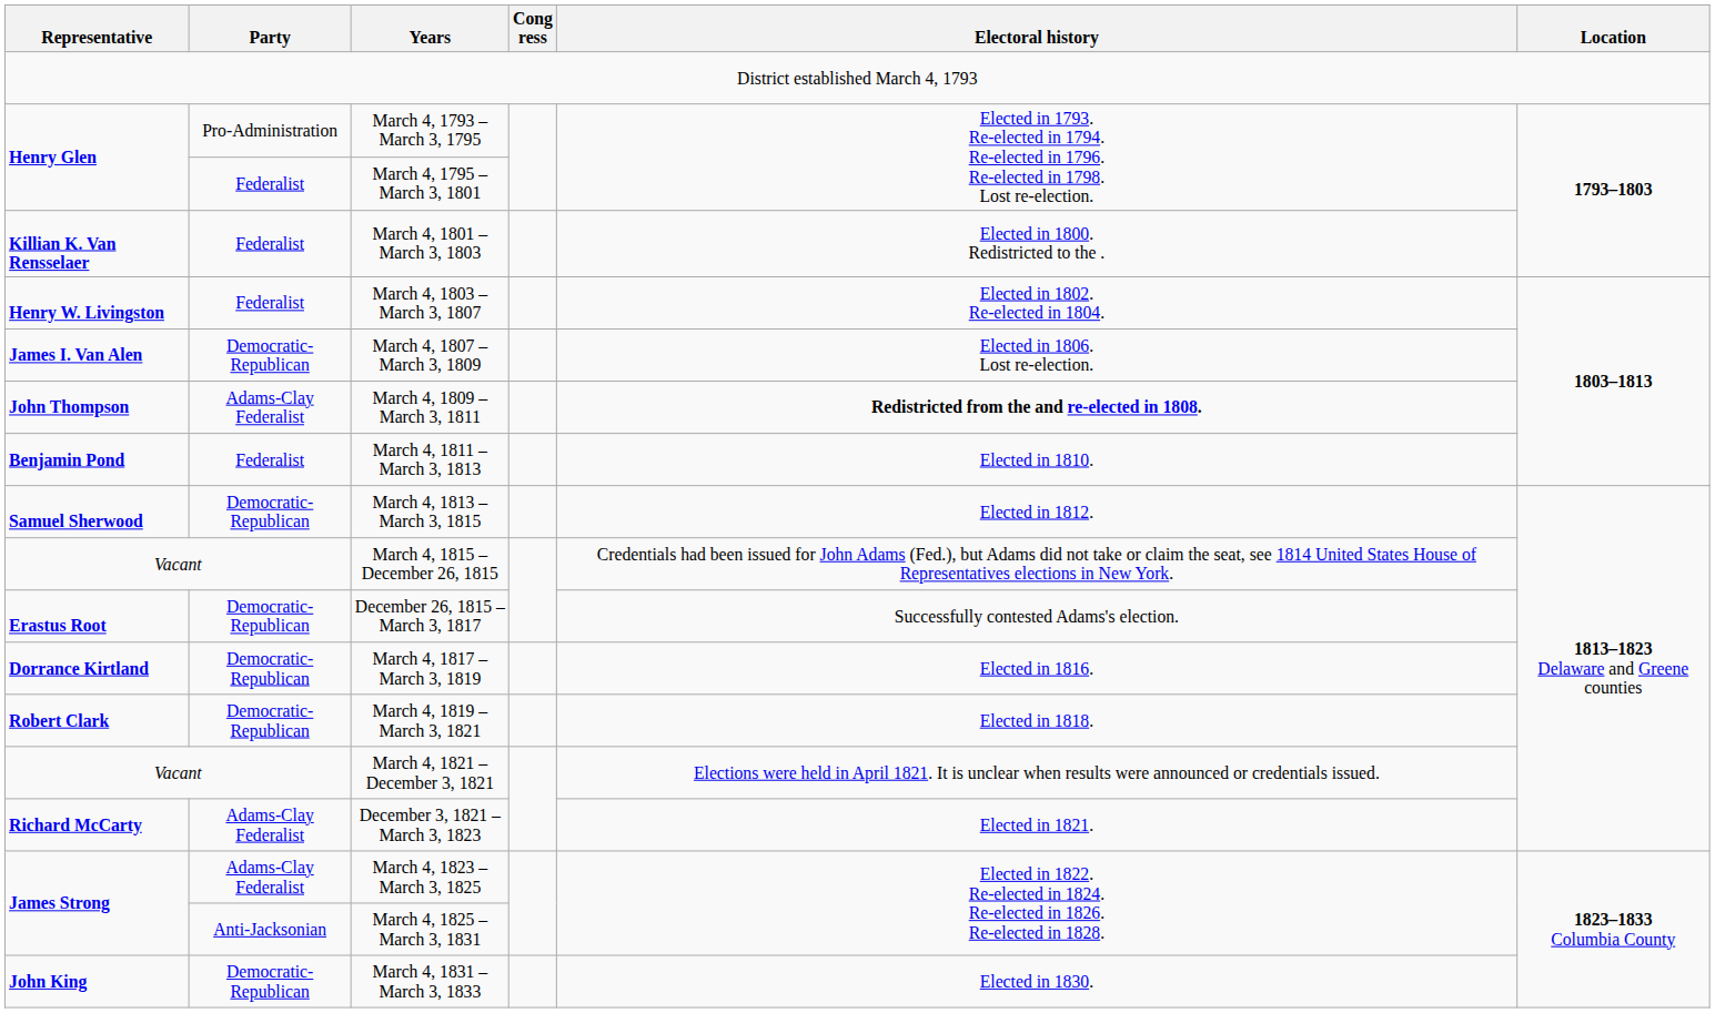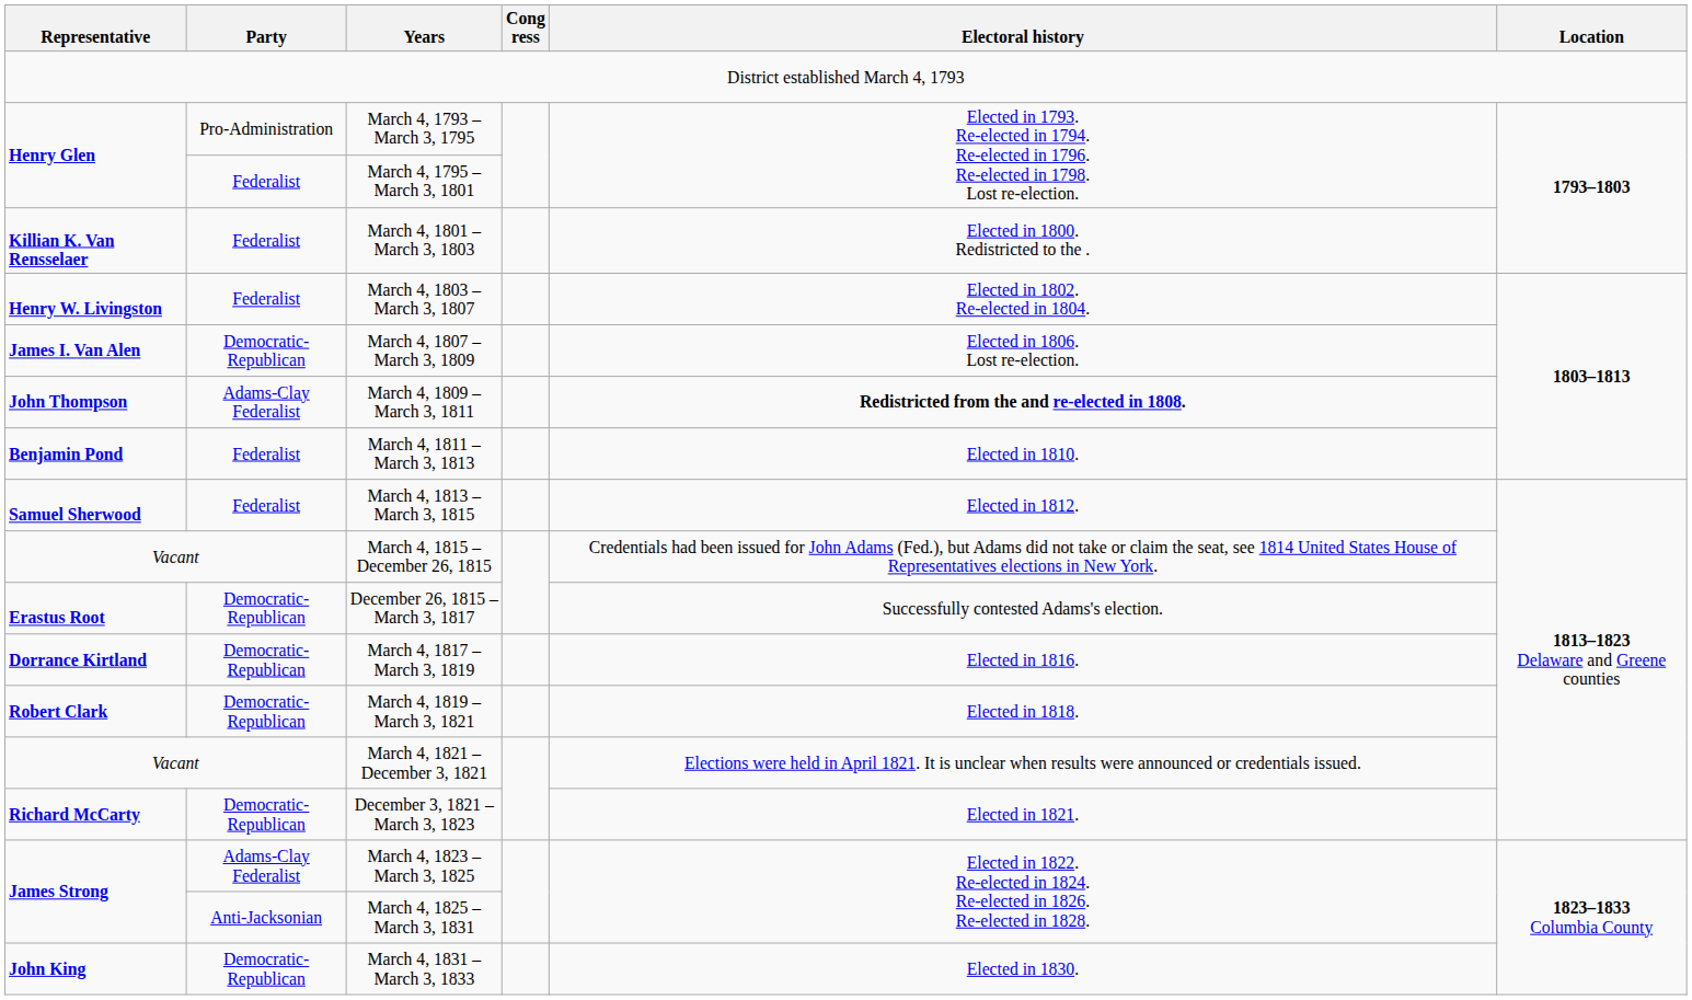 <table class=wikitable style="text-align:center">
 <tr valign=bottom>
 <th>Representative</th>
 <th>Party</th>
 <th>Years</th>
 <th>Cong<br>ress</th>
 <th>Electoral history</th>
 <th>Location</th>
 </tr>
 <tr style="height:3em">
 <td colspan=6>District established March 4, 1793</td>
 </tr>
 <tr style="height:3em">
 <td rowspan=2 align=left><strong><a href='#'>Henry Glen</a></strong><br></td>
 <td>Pro-Administration</td>
 <td nowrap>March 4, 1793 –<br>March 3, 1795</td>
 <td rowspan=2></td>
 <td rowspan=2><a href='#'>Elected in 1793</a>.<br><a href='#'>Re-elected in 1794</a>.<br><a href='#'>Re-elected in 1796</a>.<br><a href='#'>Re-elected in 1798</a>.<br>Lost re-election.</td>
 <td rowspan=3><strong>1793–1803</strong><br></td>
 </tr>
 <tr style="height:3em">
 <td><a href='#'>Federalist</a></td>
 <td nowrap>March 4, 1795 –<br>March 3, 1801</td>
 </tr>
 <tr style="height:3em">
 <td align=left><br><strong><a href='#'>Killian K. Van Rensselaer</a></strong><br></td>
 <td><a href='#'>Federalist</a></td>
 <td nowrap>March 4, 1801 –<br>March 3, 1803</td>
 <td></td>
 <td><a href='#'>Elected in 1800</a>.<br>Redistricted to the .</td>
 </tr>
 <tr style="height:3em">
 <td align=left><br><strong><a href='#'>Henry W. Livingston</a></strong><br></td>
 <td><a href='#'>Federalist</a></td>
 <td nowrap>March 4, 1803 –<br>March 3, 1807</td>
 <td></td>
 <td><a href='#'>Elected in 1802</a>.<br><a href='#'>Re-elected in 1804</a>.<br></td>
 <td rowspan=4><strong>1803–1813</strong><br></td>
 </tr>
 <tr style="height:3em">
 <td align=left><strong><a href='#'>James I. Van Alen</a></strong><br></td>
 <td><a href='#'>Democratic-Republican</a></td>
 <td nowrap>March 4, 1807 –<br>March 3, 1809</td>
 <td></td>
 <td><a href='#'>Elected in 1806</a>.<br>Lost re-election.</td>
 </tr>
 <tr style="height:3em">
 <td align=left><strong><a href='#'>John Thompson</a></strong><br></td>
 <td><a href='#'>Adams-Clay Federalist</a></td>
 <td nowrap>March 4, 1809 –<br>March 3, 1811</td>
 <td></td>
 <td><strong>Redistricted from the  and <a href='#'>re-elected in 1808</a>.<br></strong></td>
 </tr>
 <tr style="height:3em">
 <td align=left><strong><a href='#'>Benjamin Pond</a></strong><br></td>
 <td><a href='#'>Federalist</a></td>
 <td nowrap>March 4, 1811 –<br>March 3, 1813</td>
 <td></td>
 <td><a href='#'>Elected in 1810</a>.<br></td>
 </tr>
 <tr style="height:3em">
 <td align=left><br><strong><a href='#'>Samuel Sherwood</a></strong><br></td>
-<td><a href='#'>Democratic-Republican</a></td>
+<td><a href='#'>Federalist</a></td>
 <td nowrap>March 4, 1813 –<br>March 3, 1815</td>
 <td></td>
 <td><a href='#'>Elected in 1812</a>.<br></td>
 <td rowspan=7><strong>1813–1823</strong><br><a href='#'>Delaware</a> and <a href='#'>Greene</a> counties</td>
 </tr>
 <tr style="height:3em">
 <td colspan=2><em>Vacant</em></td>
 <td nowrap>March 4, 1815 –<br>December 26, 1815</td>
 <td rowspan=2></td>
 <td>Credentials had been issued for <a href='#'>John Adams</a> (Fed.), but Adams did not take or claim the seat, see <a href='#'>1814 United States House of Representatives elections in New York</a>.</td>
 </tr>
 <tr style="height:3em">
 <td align=left><br><strong><a href='#'>Erastus Root</a></strong><br></td>
 <td><a href='#'>Democratic-Republican</a></td>
 <td nowrap>December 26, 1815 –<br>March 3, 1817</td>
 <td>Successfully contested Adams's election.<br></td>
 </tr>
 <tr style="height:3em">
 <td align=left><strong><a href='#'>Dorrance Kirtland</a></strong><br></td>
 <td><a href='#'>Democratic-Republican</a></td>
 <td nowrap>March 4, 1817 –<br>March 3, 1819</td>
 <td></td>
 <td><a href='#'>Elected in 1816</a>.<br></td>
 </tr>
 <tr style="height:3em">
 <td align=left><strong><a href='#'>Robert Clark</a></strong><br></td>
 <td><a href='#'>Democratic-Republican</a></td>
 <td nowrap>March 4, 1819 –<br>March 3, 1821</td>
 <td></td>
 <td><a href='#'>Elected in 1818</a>.<br></td>
 </tr>
 <tr style="height:3em">
 <td colspan=2><em>Vacant</em></td>
 <td nowrap>March 4, 1821 –<br>December 3, 1821</td>
 <td rowspan=2></td>
 <td><a href='#'>Elections were held in April 1821</a>. It is unclear when results were announced or credentials issued.</td>
 </tr>
 <tr style="height:3em">
 <td align=left><strong><a href='#'>Richard McCarty</a></strong><br></td>
-<td><a href='#'>Adams-Clay Federalist</a></td>
+<td><a href='#'>Democratic-Republican</a></td>
 <td nowrap>December 3, 1821 –<br>March 3, 1823</td>
 <td><a href='#'>Elected in 1821</a>.<br></td>
 </tr>
 <tr style="height:3em">
 <td rowspan=2 align=left><strong><a href='#'>James Strong</a></strong><br></td>
 <td><a href='#'>Adams-Clay Federalist</a></td>
 <td nowrap>March 4, 1823 –<br>March 3, 1825</td>
 <td rowspan=2></td>
 <td rowspan=2><a href='#'>Elected in 1822</a>.<br><a href='#'>Re-elected in 1824</a>.<br><a href='#'>Re-elected in 1826</a>.<br><a href='#'>Re-elected in 1828</a>.<br></td>
 <td rowspan=3><strong>1823–1833</strong><br><a href='#'>Columbia County</a></td>
 </tr>
 <tr style="height:3em">
 <td><a href='#'>Anti-Jacksonian</a></td>
 <td nowrap>March 4, 1825 –<br>March 3, 1831</td>
 </tr>
 <tr style="height:3em">
 <td align=left><strong><a href='#'>John King</a></strong><br></td>
 <td><a href='#'>Democratic-Republican</a></td>
 <td nowrap>March 4, 1831 –<br>March 3, 1833</td>
 <td></td>
 <td><a href='#'>Elected in 1830</a>.<br></td>
 </tr>
 </table>
